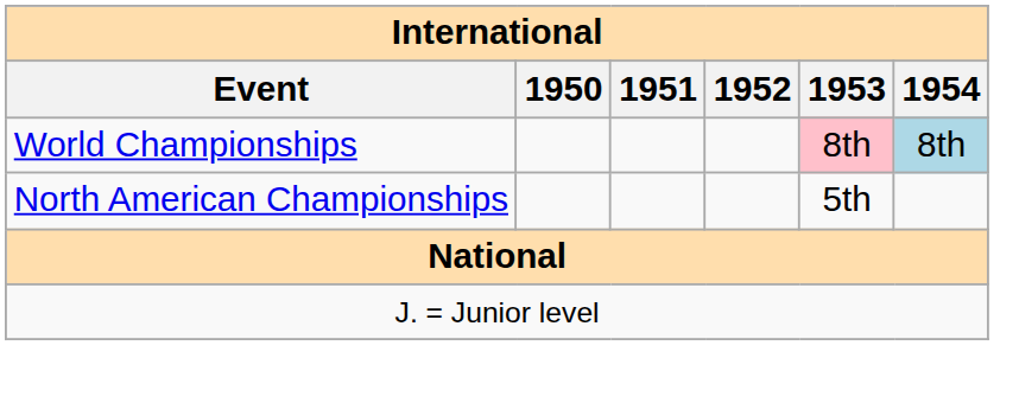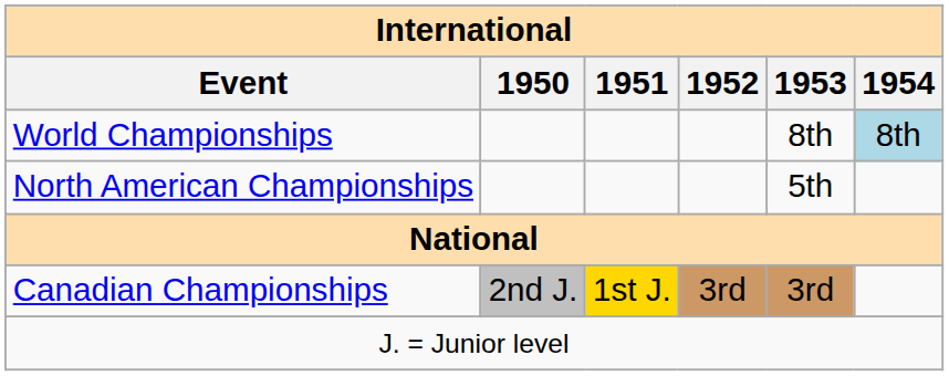 <table class="wikitable" style="text-align:center">
 <tr>
 <th style="background-color: #ffdead; " colspan=6 align=center><strong>International</strong></th>
 </tr>
 <tr>
 <th>Event</th>
 <th>1950</th>
 <th>1951</th>
 <th>1952</th>
 <th>1953</th>
 <th>1954</th>
 </tr>
 <tr>
 <td align=left><a href='#'>World Championships</a></td>
 <td></td>
 <td></td>
 <td></td>
-<td style="background: pink;">8th</td>
+<td>8th</td>
 <td style="background: lightblue;">8th</td>
 </tr>
 <tr>
 <td align=left><a href='#'>North American Championships</a></td>
 <td></td>
 <td></td>
 <td></td>
 <td>5th</td>
 <td></td>
 </tr>
 <tr>
 <th style="background-color: #ffdead; " colspan=6 align=center><strong>National</strong></th>
 </tr>
 <tr>
+<td align=left><a href='#'>Canadian Championships</a></td>
+<td bgcolor=silver>2nd J.</td>
+<td bgcolor=gold>1st J.</td>
+<td bgcolor=cc9966>3rd</td>
+<td bgcolor=cc9966>3rd</td>
+<td></td>
+</tr>
+<tr>
 <td colspan=6 align=center><small> J. = Junior level </small></td>
 </tr>
 </table>
